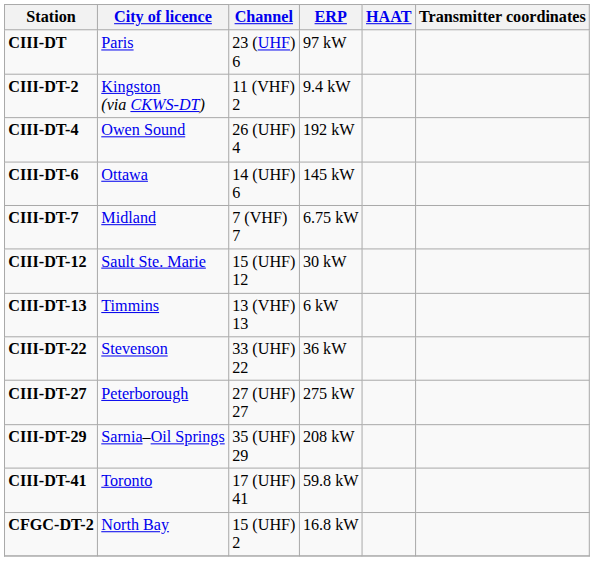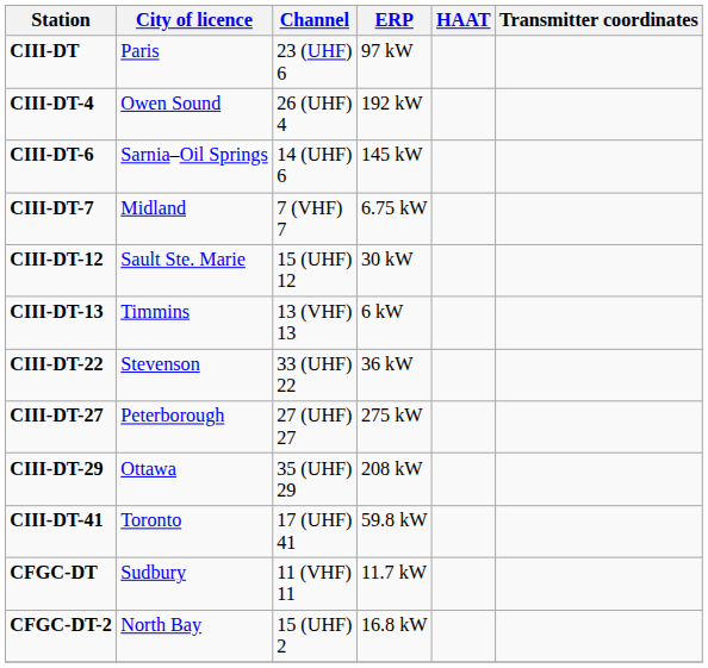 <table class="wikitable">
 <tr>
 <th>Station</th>
 <th><a href='#'>City of licence</a></th>
 <th><a href='#'>Channel</a><br></th>
 <th><a href='#'>ERP</a></th>
 <th><a href='#'>HAAT</a></th>
 <th>Transmitter coordinates</th>
 </tr>
 <tr style="vertical-align: top; text-align: left;">
 <td><strong>CIII-DT</strong></td>
 <td><a href='#'>Paris</a></td>
 <td>23 (<a href='#'>UHF</a>)<br>6</td>
 <td>97 kW</td>
 <td></td>
 <td></td>
 </tr>
 <tr style="vertical-align: top; text-align: left;">
-<td><strong>CIII-DT-2</strong></td>
-<td><a href='#'>Kingston</a><br><em>(via <a href='#'>CKWS-DT</a>)</em></td>
-<td>11 (VHF)<br>2</td>
-<td>9.4 kW</td>
-<td></td>
-<td></td>
-</tr>
-<tr style="vertical-align: top; text-align: left;">
 <td><strong>CIII-DT-4</strong></td>
 <td><a href='#'>Owen Sound</a></td>
 <td>26 (UHF)<br>4</td>
 <td>192 kW</td>
 <td></td>
 <td></td>
 </tr>
 <tr style="vertical-align: top; text-align: left;">
 <td><strong>CIII-DT-6</strong></td>
-<td><a href='#'>Ottawa</a></td>
+<td><a href='#'>Sarnia</a>–<a href='#'>Oil Springs</a></td>
 <td>14 (UHF)<br>6</td>
 <td>145 kW</td>
 <td></td>
 <td></td>
 </tr>
 <tr style="vertical-align: top; text-align: left;">
 <td><strong>CIII-DT-7</strong></td>
 <td><a href='#'>Midland</a></td>
 <td>7 (VHF)<br>7</td>
 <td>6.75 kW</td>
 <td></td>
 <td></td>
 </tr>
 <tr style="vertical-align: top; text-align: left;">
 <td><strong>CIII-DT-12</strong></td>
 <td><a href='#'>Sault Ste. Marie</a></td>
 <td>15 (UHF)<br>12</td>
 <td>30 kW</td>
 <td></td>
 <td></td>
 </tr>
 <tr style="vertical-align: top; text-align: left;">
 <td><strong>CIII-DT-13</strong></td>
 <td><a href='#'>Timmins</a></td>
 <td>13 (VHF)<br>13</td>
 <td>6 kW</td>
 <td></td>
 <td></td>
 </tr>
 <tr style="vertical-align: top; text-align: left;">
 <td><strong>CIII-DT-22</strong></td>
 <td><a href='#'>Stevenson</a></td>
 <td>33 (UHF)<br>22</td>
 <td>36 kW</td>
 <td></td>
 <td></td>
 </tr>
 <tr style="vertical-align: top; text-align: left;">
 <td><strong>CIII-DT-27</strong></td>
 <td><a href='#'>Peterborough</a></td>
 <td>27 (UHF)<br>27</td>
 <td>275 kW</td>
 <td></td>
 <td></td>
 </tr>
 <tr style="vertical-align: top; text-align: left;">
 <td><strong>CIII-DT-29</strong></td>
-<td><a href='#'>Sarnia</a>–<a href='#'>Oil Springs</a></td>
+<td><a href='#'>Ottawa</a></td>
 <td>35 (UHF)<br>29</td>
 <td>208 kW</td>
 <td></td>
 <td></td>
 </tr>
 <tr style="vertical-align: top; text-align: left;">
 <td><strong>CIII-DT-41</strong></td>
 <td><a href='#'>Toronto</a></td>
 <td>17 (UHF)<br>41</td>
 <td>59.8 kW</td>
 <td></td>
 <td></td>
 </tr>
 <tr style="vertical-align: top; text-align: left;">
+<td><strong>CFGC-DT</strong></td>
+<td><a href='#'>Sudbury</a></td>
+<td>11 (VHF)<br>11</td>
+<td>11.7 kW</td>
+<td></td>
+<td></td>
+</tr>
+<tr style="vertical-align: top; text-align: left;">
 <td><strong>CFGC-DT-2</strong></td>
 <td><a href='#'>North Bay</a></td>
 <td>15 (UHF)<br>2</td>
 <td>16.8 kW</td>
 <td></td>
 <td></td>
 </tr>
 <tr style="vertical-align: top; text-align: left;">
 </tr>
 </table>
